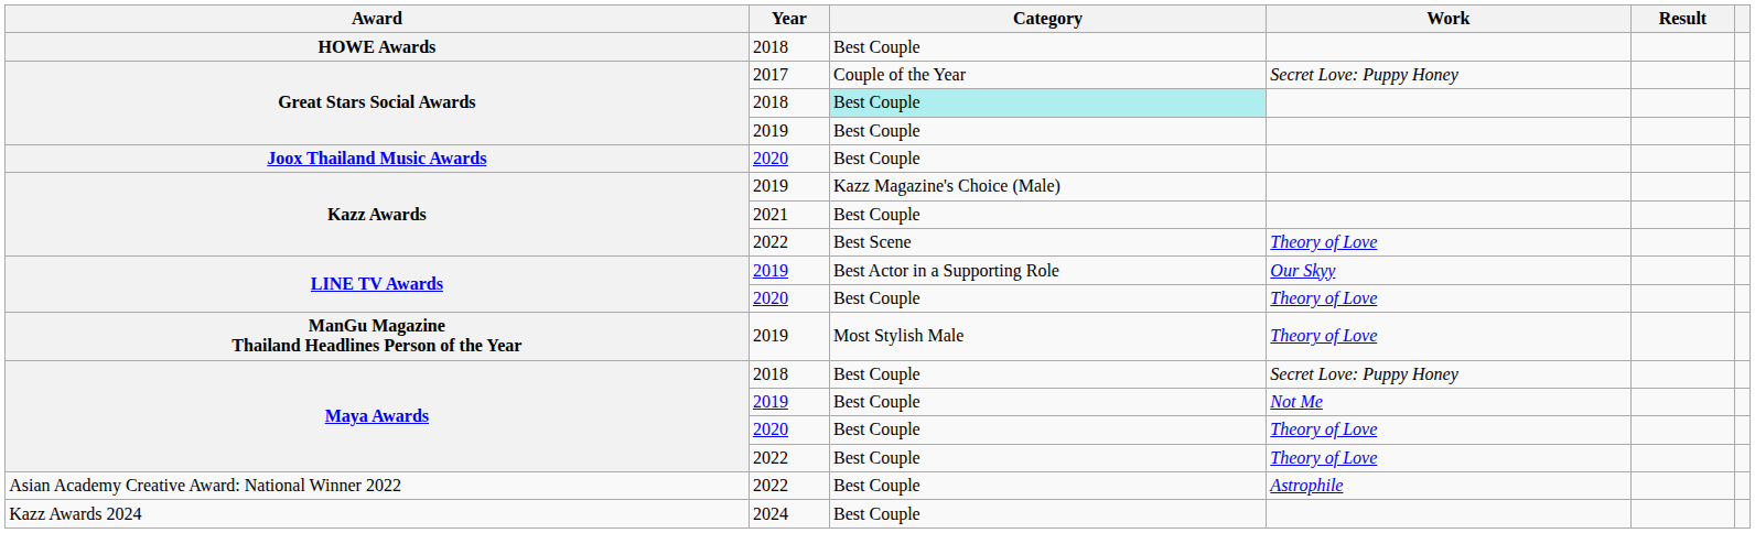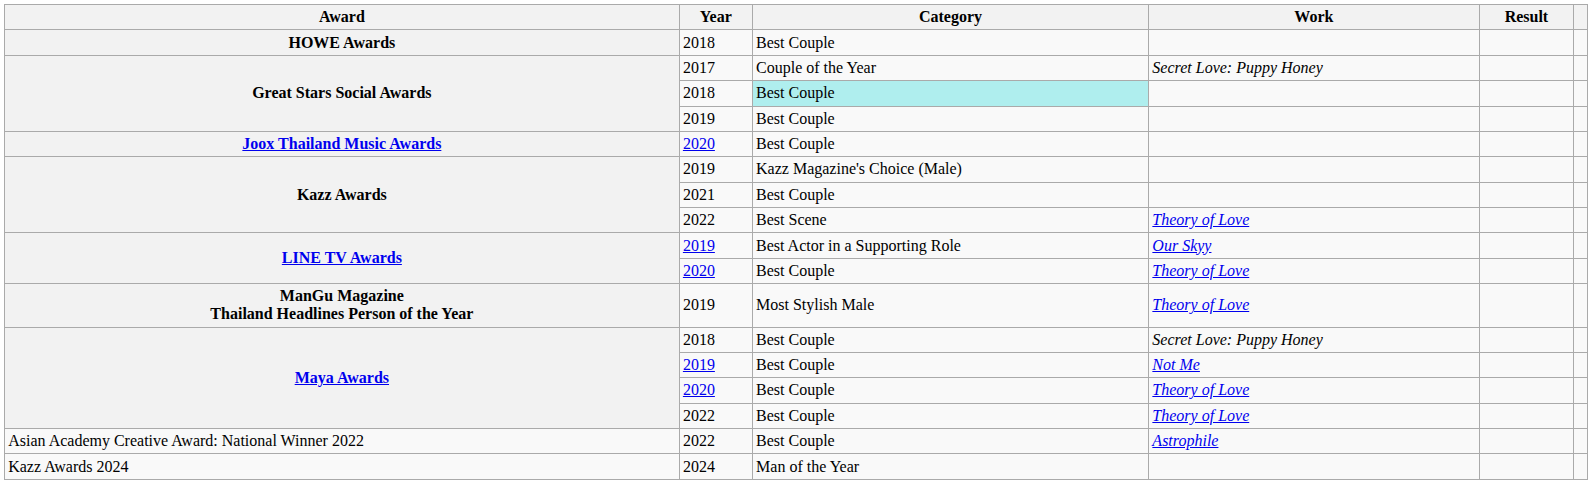 <table class="wikitable sortable plainrowheaders" style="width: 100%;">
 <tr>
 <th scope="col">Award</th>
 <th scope="col">Year</th>
 <th scope="col">Category</th>
 <th scope="col">Work</th>
 <th scope="col">Result</th>
 <th scope="col" class="unsortable"></th>
 </tr>
 <tr>
 <th scope="row">HOWE Awards </th>
 <td>2018</td>
 <td>Best Couple </td>
 <td></td>
 <td></td>
 <td style="text-align: center;"></td>
 </tr>
 <tr>
 <th rowspan="3" scope="row">Great Stars Social Awards </th>
 <td>2017</td>
 <td>Couple of the Year </td>
 <td><em>Secret Love: Puppy Honey</em></td>
 <td></td>
 <td style="text-align: center;"></td>
 </tr>
 <tr>
 <td>2018</td>
 <td style="background: paleturquoise;">Best Couple </td>
 <td></td>
 <td></td>
 <td style="text-align: center;"></td>
 </tr>
 <tr>
 <td>2019</td>
 <td>Best Couple </td>
 <td></td>
 <td></td>
 <td style="text-align: center;"></td>
 </tr>
 <tr>
 <th scope="row"><a href='#'>Joox Thailand Music Awards</a> </th>
 <td><a href='#'>2020</a></td>
 <td>Best Couple </td>
 <td></td>
 <td></td>
 <td style="text-align: center;"></td>
 </tr>
 <tr>
 <th rowspan="3" scope="row">Kazz Awards </th>
 <td>2019</td>
 <td>Kazz Magazine's Choice (Male)</td>
 <td></td>
 <td></td>
 <td style="text-align: center;"></td>
 </tr>
 <tr>
 <td>2021</td>
 <td>Best Couple </td>
 <td></td>
 <td></td>
 <td></td>
 </tr>
 <tr>
 <td>2022</td>
 <td>Best Scene </td>
 <td><em><a href='#'>Theory of Love</a></em></td>
 <td></td>
 <td></td>
 </tr>
 <tr>
 <th rowspan="2" scope="row"><a href='#'>LINE TV Awards</a> </th>
 <td><a href='#'>2019</a></td>
 <td>Best Actor in a Supporting Role</td>
 <td><em><a href='#'>Our Skyy</a></em></td>
 <td></td>
 <td style="text-align: center;"></td>
 </tr>
 <tr>
 <td><a href='#'>2020</a></td>
 <td>Best Couple </td>
 <td><em><a href='#'>Theory of Love</a></em></td>
 <td></td>
 <td style="text-align: center;"></td>
 </tr>
 <tr>
 <th scope="row">ManGu Magazine<br>Thailand Headlines Person of the Year </th>
 <td>2019</td>
 <td>Most Stylish Male</td>
 <td><em><a href='#'>Theory of Love</a></em></td>
 <td></td>
 <td style="text-align: center;"></td>
 </tr>
 <tr>
 <th rowspan="4" scope="row"><a href='#'>Maya Awards</a></th>
 <td>2018</td>
 <td>Best Couple </td>
 <td><em>Secret Love: Puppy Honey</em></td>
 <td></td>
 <td style="text-align: center;"></td>
 </tr>
 <tr>
 <td><a href='#'>2019</a></td>
 <td>Best Couple </td>
 <td><em><a href='#'>Not Me</a></em></td>
 <td></td>
 <td style="text-align: center;"></td>
 </tr>
 <tr>
 <td><a href='#'>2020</a></td>
 <td>Best Couple </td>
 <td><em><a href='#'>Theory of Love</a></em></td>
 <td></td>
 <td style="text-align: center;"></td>
 </tr>
 <tr>
 <td>2022</td>
 <td>Best Couple </td>
 <td Jumpol Adulkittiporn><em><a href='#'>Theory of Love</a></em></td>
 <td></td>
 <td></td>
 </tr>
 <tr>
 <td>Asian Academy Creative Award: National Winner 2022</td>
 <td>2022</td>
 <td>Best Couple </td>
 <td><a href='#'><em>Astrophile</em></a></td>
 <td></td>
 <td></td>
 </tr>
 <tr>
 <td>Kazz Awards 2024</td>
 <td>2024</td>
-<td>Best Couple </td>
+<td>Man of the Year</td>
 <td></td>
 <td></td>
 <td></td>
 </tr>
 <tr>
 </tr>
 </table>
